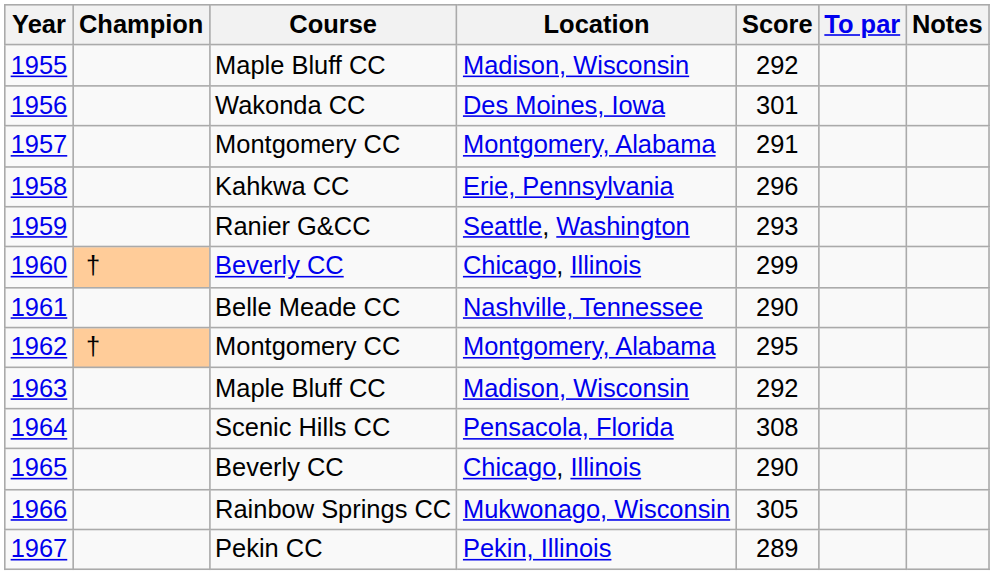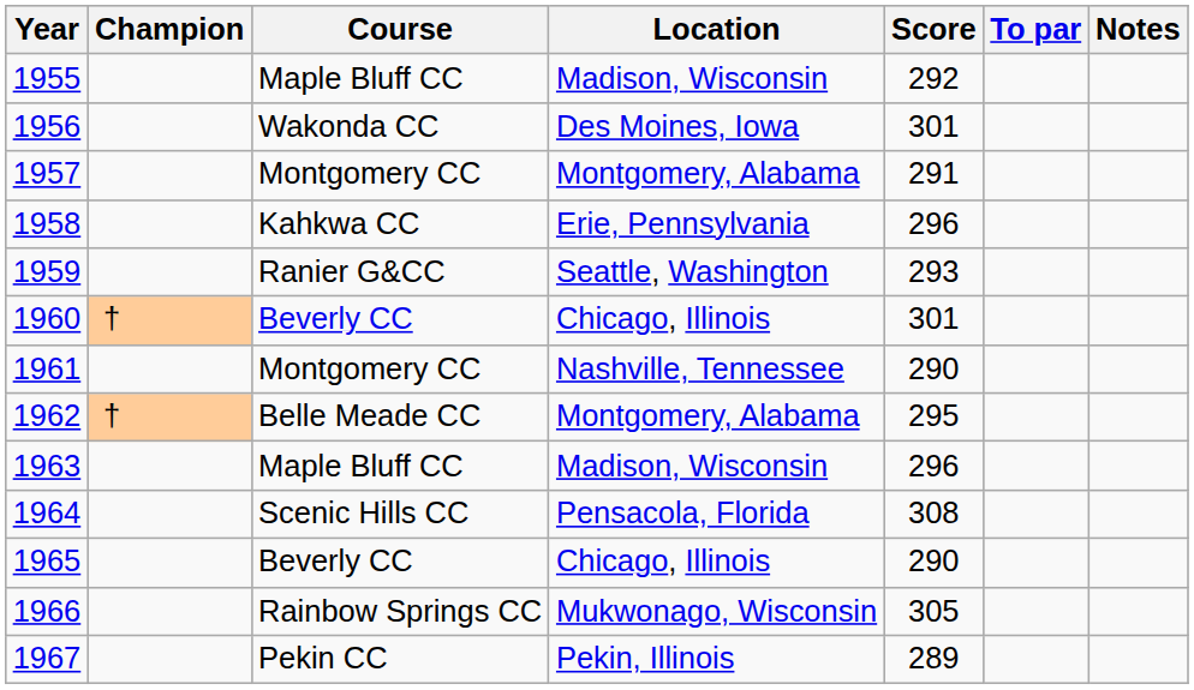 <table class="sortable wikitable">
 <tr>
 <th>Year</th>
 <th>Champion</th>
 <th>Course</th>
 <th>Location</th>
 <th>Score</th>
 <th><a href='#'>To par</a></th>
 <th class="unsortable">Notes</th>
 </tr>
 <tr>
 <td align=center><a href='#'>1955</a></td>
 <td></td>
 <td>Maple Bluff CC</td>
 <td><a href='#'>Madison, Wisconsin</a></td>
 <td align=center>292</td>
 <td align=center></td>
 <td align=center></td>
 </tr>
 <tr>
 <td align=center><a href='#'>1956</a></td>
 <td></td>
 <td>Wakonda CC</td>
 <td><a href='#'>Des Moines, Iowa</a></td>
 <td align=center>301</td>
 <td align=center></td>
 <td align=center></td>
 </tr>
 <tr>
 <td align=center><a href='#'>1957</a></td>
 <td></td>
 <td>Montgomery CC</td>
 <td><a href='#'>Montgomery, Alabama</a></td>
 <td align=center>291</td>
 <td align=center></td>
 <td align=center></td>
 </tr>
 <tr>
 <td align=center><a href='#'>1958</a></td>
 <td></td>
 <td>Kahkwa CC</td>
 <td><a href='#'>Erie, Pennsylvania</a></td>
 <td align=center>296</td>
 <td align=center></td>
 <td align=center></td>
 </tr>
 <tr>
 <td align=center><a href='#'>1959</a></td>
 <td></td>
 <td>Ranier G&CC</td>
 <td><a href='#'>Seattle</a>, <a href='#'>Washington</a></td>
 <td align=center>293</td>
 <td align=center></td>
 <td align=center></td>
 </tr>
 <tr>
 <td align=center><a href='#'>1960</a></td>
 <td style="background:#FFCC99;"> †</td>
 <td><a href='#'>Beverly CC</a></td>
 <td><a href='#'>Chicago</a>, <a href='#'>Illinois</a></td>
-<td align=center>299</td>
+<td align=center>301</td>
 <td align=center></td>
 <td align=center></td>
 </tr>
 <tr>
 <td align=center><a href='#'>1961</a></td>
 <td></td>
-<td>Belle Meade CC</td>
+<td>Montgomery CC</td>
 <td><a href='#'>Nashville, Tennessee</a></td>
 <td align=center>290</td>
 <td align=center></td>
 <td align=center></td>
 </tr>
 <tr>
 <td align=center><a href='#'>1962</a></td>
 <td style="background:#FFCC99;"> †</td>
-<td>Montgomery CC</td>
+<td>Belle Meade CC</td>
 <td><a href='#'>Montgomery, Alabama</a></td>
 <td align=center>295</td>
 <td align=center></td>
 <td align=center></td>
 </tr>
 <tr>
 <td align=center><a href='#'>1963</a></td>
 <td></td>
 <td>Maple Bluff CC</td>
 <td><a href='#'>Madison, Wisconsin</a></td>
-<td align=center>292</td>
+<td align=center>296</td>
 <td align=center></td>
 <td align=center></td>
 </tr>
 <tr>
 <td align=center><a href='#'>1964</a></td>
 <td></td>
 <td>Scenic Hills CC</td>
 <td><a href='#'>Pensacola, Florida</a></td>
 <td align=center>308</td>
 <td align=center></td>
 <td align=center></td>
 </tr>
 <tr>
 <td align=center><a href='#'>1965</a></td>
 <td></td>
 <td>Beverly CC</td>
 <td><a href='#'>Chicago</a>, <a href='#'>Illinois</a></td>
 <td align=center>290</td>
 <td align=center></td>
 <td align=center></td>
 </tr>
 <tr>
 <td align=center><a href='#'>1966</a></td>
 <td></td>
 <td>Rainbow Springs CC</td>
 <td><a href='#'>Mukwonago, Wisconsin</a></td>
 <td align=center>305</td>
 <td align=center></td>
 <td align=center></td>
 </tr>
 <tr>
 <td align=center><a href='#'>1967</a></td>
 <td></td>
 <td>Pekin CC</td>
 <td><a href='#'>Pekin, Illinois</a></td>
 <td align=center>289</td>
 <td align=center></td>
 <td align=center></td>
 </tr>
 </table>
